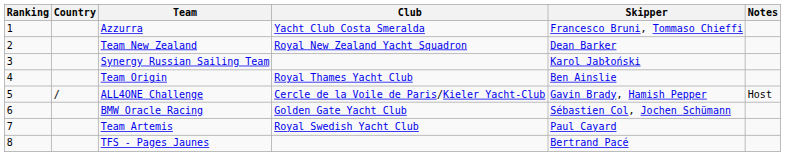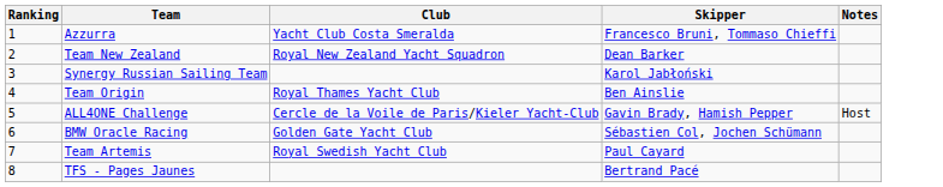 <table class="wikitable">
 <tr>
 <th>Ranking</th>
-<th>Country</th>
 <th>Team</th>
 <th>Club</th>
 <th>Skipper</th>
 <th>Notes</th>
 </tr>
 <tr>
 <td>1</td>
-<td></td>
 <td><a href='#'>Azzurra</a></td>
 <td><a href='#'>Yacht Club Costa Smeralda</a></td>
 <td><a href='#'>Francesco Bruni</a>, <a href='#'>Tommaso Chieffi</a></td>
 <td></td>
 </tr>
 <tr>
 <td>2</td>
-<td></td>
 <td><a href='#'>Team New Zealand</a></td>
 <td><a href='#'>Royal New Zealand Yacht Squadron</a></td>
 <td><a href='#'>Dean Barker</a></td>
 <td></td>
 </tr>
 <tr>
 <td>3</td>
-<td></td>
 <td><a href='#'>Synergy Russian Sailing Team</a></td>
 <td></td>
 <td><a href='#'>Karol Jabłoński</a></td>
 <td></td>
 </tr>
 <tr>
 <td>4</td>
-<td></td>
 <td><a href='#'>Team Origin</a></td>
 <td><a href='#'>Royal Thames Yacht Club</a></td>
 <td><a href='#'>Ben Ainslie</a></td>
 <td></td>
 </tr>
 <tr>
 <td>5</td>
-<td>/</td>
 <td><a href='#'>ALL4ONE Challenge</a></td>
 <td><a href='#'>Cercle de la Voile de Paris</a>/<a href='#'>Kieler Yacht-Club</a></td>
 <td><a href='#'>Gavin Brady</a>, <a href='#'>Hamish Pepper</a></td>
 <td>Host</td>
 </tr>
 <tr>
 <td>6</td>
-<td></td>
 <td><a href='#'>BMW Oracle Racing</a></td>
 <td><a href='#'>Golden Gate Yacht Club</a></td>
 <td><a href='#'>Sébastien Col</a>, <a href='#'>Jochen Schümann</a></td>
 <td></td>
 </tr>
 <tr>
 <td>7</td>
-<td></td>
 <td><a href='#'>Team Artemis</a></td>
 <td><a href='#'>Royal Swedish Yacht Club</a></td>
 <td><a href='#'>Paul Cayard</a></td>
 <td></td>
 </tr>
 <tr>
 <td>8</td>
-<td></td>
 <td><a href='#'>TFS - Pages Jaunes</a></td>
 <td></td>
 <td><a href='#'>Bertrand Pacé</a></td>
 <td></td>
 </tr>
 </table>
